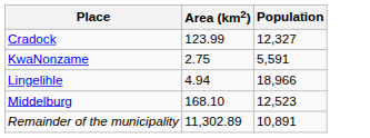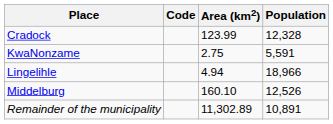 <table class="wikitable sortable">
 <tr>
 <th>Place</th>
+<th>Code</th>
 <th>Area (km<sup>2</sup>)</th>
 <th>Population</th>
 </tr>
 <tr>
 <td><a href='#'>Cradock</a></td>
+<td></td>
 <td>123.99</td>
-<td>12,327</td>
+<td>12,328</td>
 </tr>
 <tr>
 <td><a href='#'>KwaNonzame</a></td>
+<td></td>
 <td>2.75</td>
 <td>5,591</td>
 </tr>
 <tr>
 <td><a href='#'>Lingelihle</a></td>
+<td></td>
 <td>4.94</td>
 <td>18,966</td>
 </tr>
 <tr>
 <td><a href='#'>Middelburg</a></td>
-<td>168.10</td>
-<td>12,523</td>
+<td></td>
+<td>160.10</td>
+<td>12,526</td>
 </tr>
 <tr>
 <td><em>Remainder of the municipality</em></td>
+<td></td>
 <td>11,302.89</td>
 <td>10,891</td>
 </tr>
 </table>
